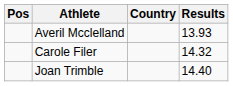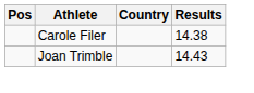 <table class="wikitable">
 <tr>
 <th>Pos</th>
 <th>Athlete</th>
 <th>Country</th>
 <th>Results</th>
 </tr>
 <tr>
 <td align="center"></td>
-<td>Averil Mcclelland</td>
-<td></td>
-<td>13.93</td>
-</tr>
-<tr>
-<td align="center"></td>
 <td>Carole Filer</td>
 <td></td>
-<td>14.32</td>
+<td>14.38</td>
 </tr>
 <tr>
 <td align="center"></td>
 <td>Joan Trimble</td>
 <td></td>
-<td>14.40</td>
+<td>14.43</td>
 </tr>
 </table>
